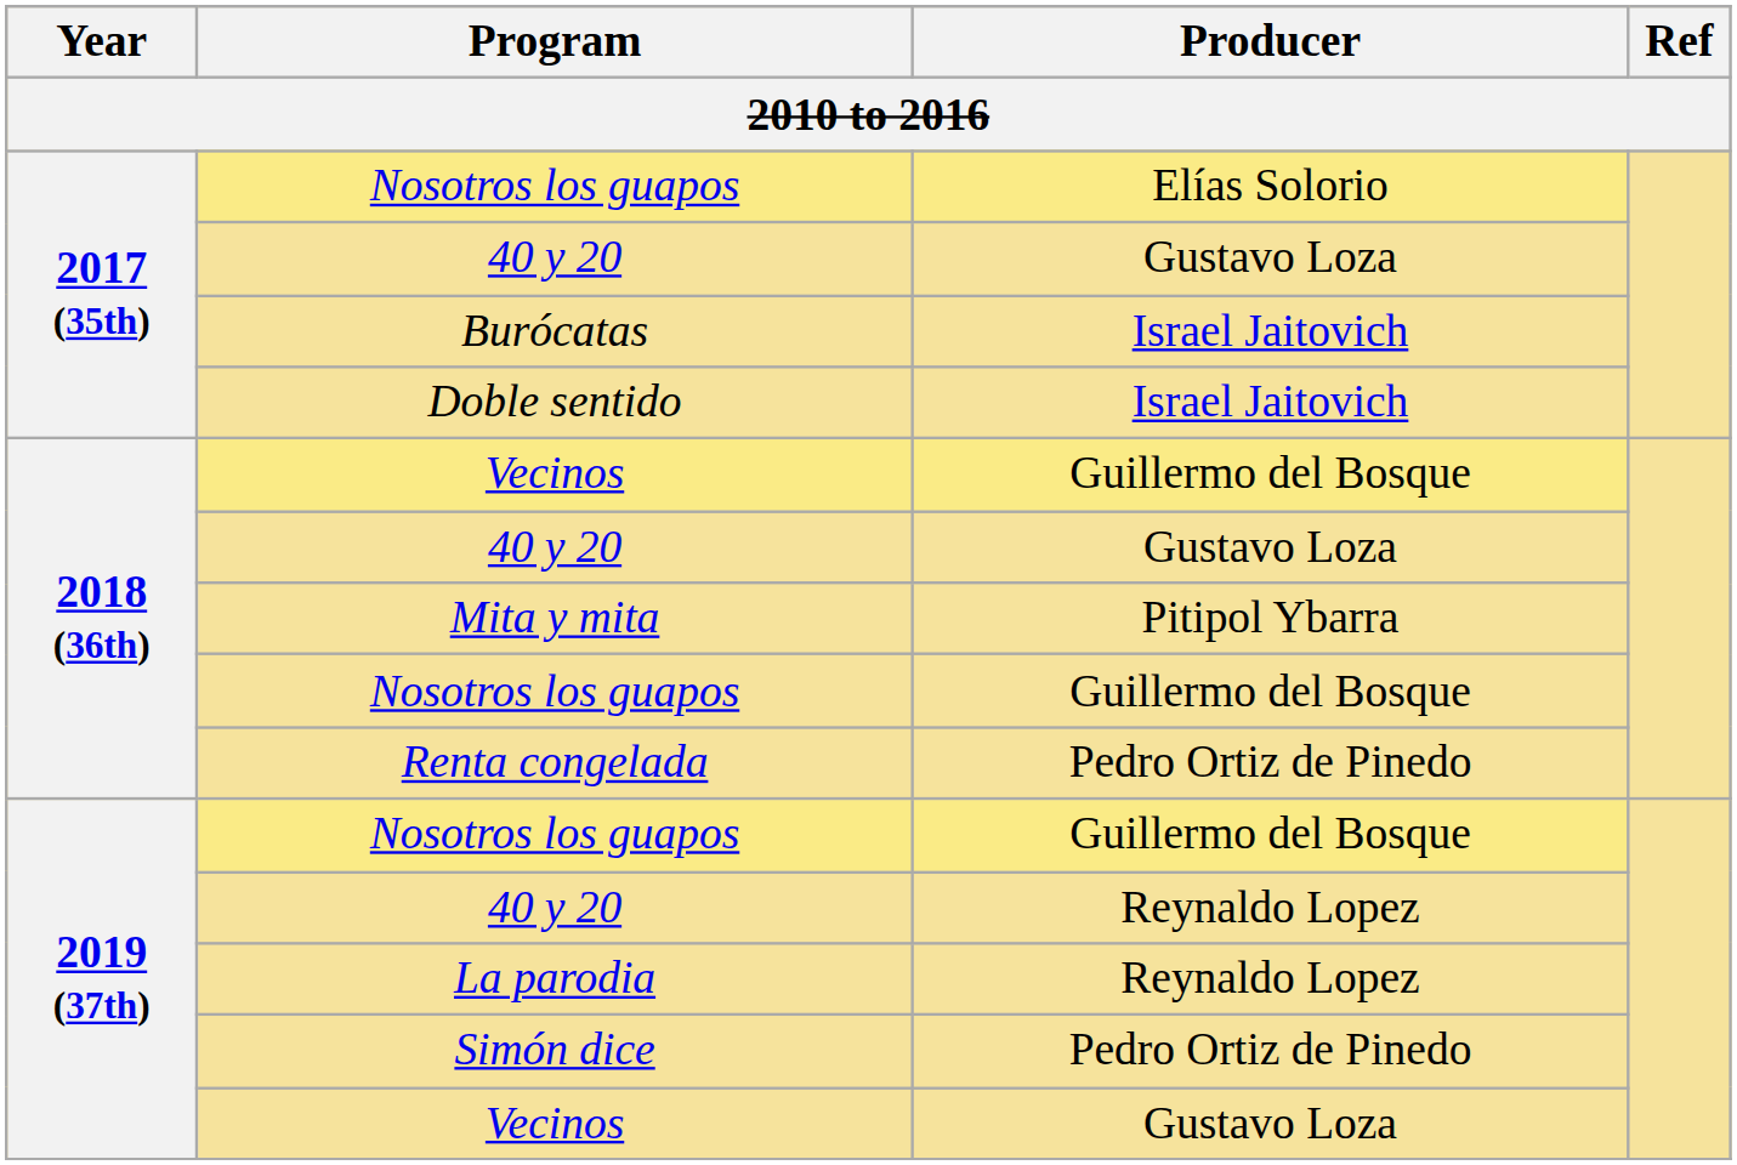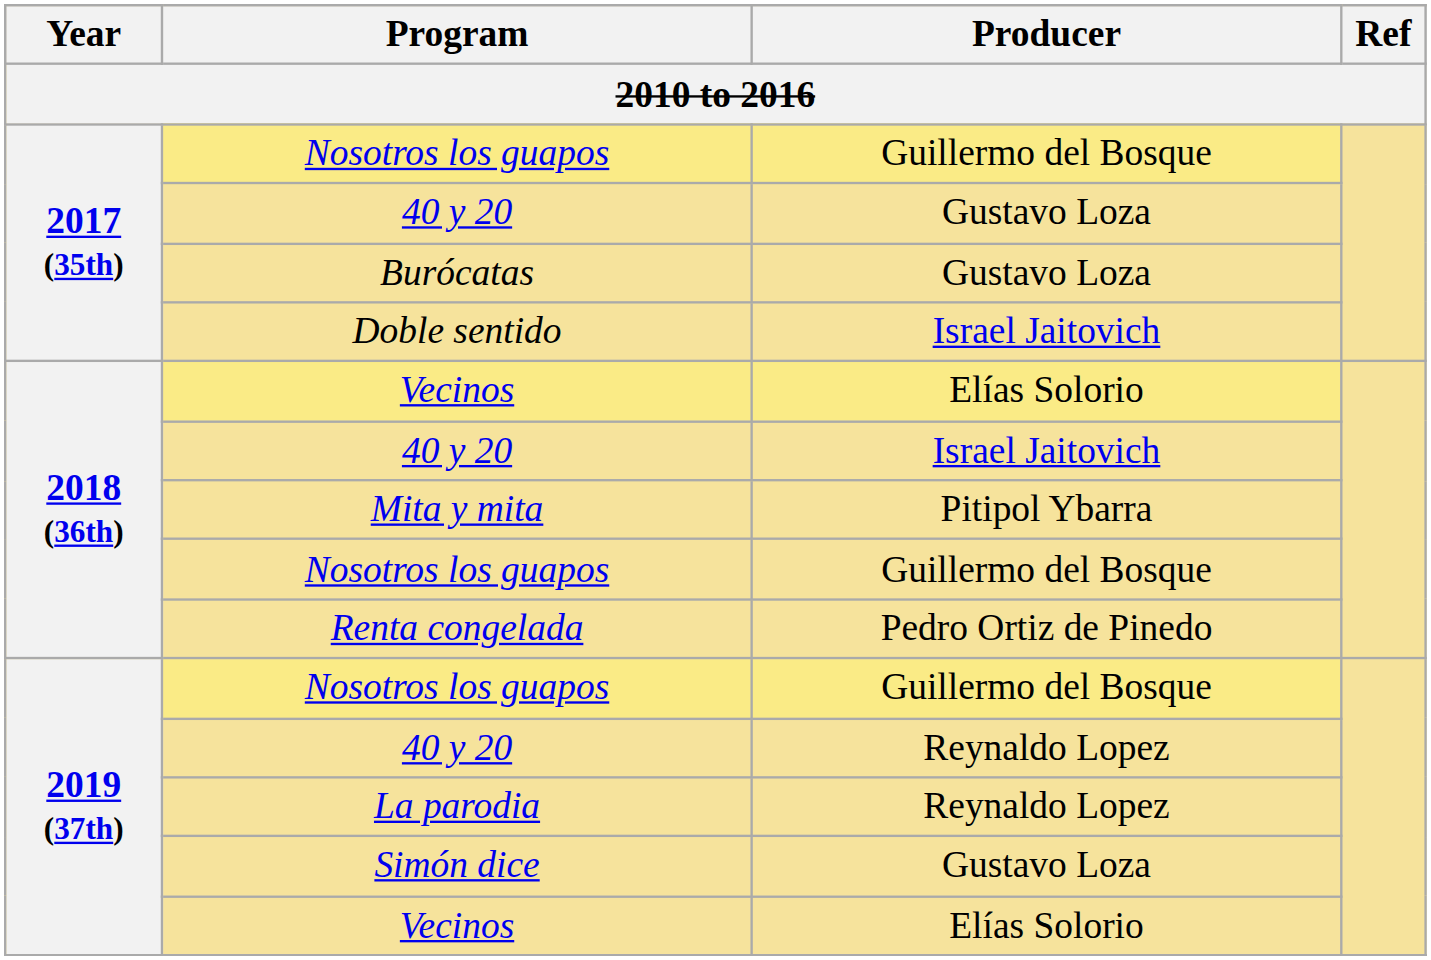 <table class="wikitable" rowspan=2 style="text-align: center; background: #f6e39c">
 <tr style="background:#bebebe;">
 <th scope="col" style="width:8%;">Year</th>
 <th scope="col" style="width:30%;">Program</th>
 <th scope="col" style="width:30%;">Producer</th>
 <th scope="col" style="width:2%;">Ref</th>
 </tr>
 <tr>
 <th colspan=9 align="center"><s>2010 to 2016</s></th>
 </tr>
 <tr>
 <th scope="row"  rowspan=4 style="text-align:center"><a href='#'>2017</a> <br><small>(<a href='#'>35th</a>) </small></th>
 <td style="background:#FAEB86"><em><a href='#'>Nosotros los guapos</a></em></td>
-<td style="background:#FAEB86">Elías Solorio</td>
+<td style="background:#FAEB86">Guillermo del Bosque</td>
 <td rowspan=4></td>
 </tr>
 <tr>
 <td><em><a href='#'>40 y 20</a></em></td>
 <td>Gustavo Loza</td>
 </tr>
 <tr>
 <td><em>Burócatas</em></td>
-<td><a href='#'>Israel Jaitovich</a></td>
+<td>Gustavo Loza</td>
 </tr>
 <tr>
 <td><em>Doble sentido</em></td>
 <td><a href='#'>Israel Jaitovich</a></td>
 </tr>
 <tr>
 <th scope="row"  rowspan=5 style="text-align:center"><a href='#'>2018</a> <br><small>(<a href='#'>36th</a>) </small></th>
 <td style="background:#FAEB86"><em><a href='#'>Vecinos</a></em></td>
-<td style="background:#FAEB86">Guillermo del Bosque</td>
+<td style="background:#FAEB86">Elías Solorio</td>
 <td rowspan=5></td>
 </tr>
 <tr>
 <td><em><a href='#'>40 y 20</a></em></td>
-<td>Gustavo Loza</td>
+<td><a href='#'>Israel Jaitovich</a></td>
 </tr>
 <tr>
 <td><em><a href='#'>Mita y mita</a></em></td>
 <td>Pitipol Ybarra</td>
 </tr>
 <tr>
 <td><em><a href='#'>Nosotros los guapos</a></em></td>
 <td>Guillermo del Bosque</td>
 </tr>
 <tr>
 <td><em><a href='#'>Renta congelada</a></em></td>
 <td>Pedro Ortiz de Pinedo</td>
 </tr>
 <tr>
 <th scope="row"  rowspan=5 style="text-align:center"><a href='#'>2019</a> <br><small>(<a href='#'>37th</a>) </small></th>
 <td style="background:#FAEB86"><em><a href='#'>Nosotros los guapos</a></em></td>
 <td style="background:#FAEB86">Guillermo del Bosque</td>
 <td rowspan=5></td>
 </tr>
 <tr>
 <td><em><a href='#'>40 y 20</a></em></td>
 <td>Reynaldo Lopez</td>
 </tr>
 <tr>
 <td><em><a href='#'>La parodia</a></em></td>
 <td>Reynaldo Lopez</td>
 </tr>
 <tr>
 <td><em><a href='#'>Simón dice</a></em></td>
-<td>Pedro Ortiz de Pinedo</td>
+<td>Gustavo Loza</td>
 </tr>
 <tr>
 <td><em><a href='#'>Vecinos</a></em></td>
-<td>Gustavo Loza</td>
+<td>Elías Solorio</td>
 </tr>
 <tr>
 </tr>
 </table>
